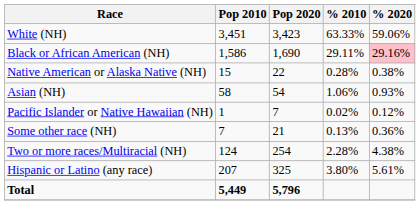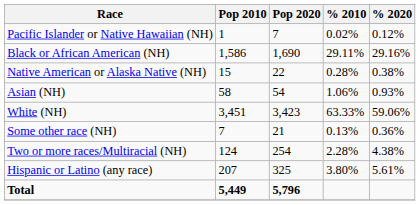 <table class="wikitable">
 <tr>
 <th>Race</th>
 <th>Pop 2010</th>
 <th>Pop 2020</th>
 <th>% 2010</th>
 <th>% 2020</th>
 </tr>
 <tr>
-<td><a href='#'>White</a> (NH)</td>
-<td>3,451</td>
-<td>3,423</td>
-<td>63.33%</td>
-<td>59.06%</td>
+<td><a href='#'>Pacific Islander</a> or <a href='#'>Native Hawaiian</a> (NH)</td>
+<td>1</td>
+<td>7</td>
+<td>0.02%</td>
+<td>0.12%</td>
 </tr>
 <tr>
 <td><a href='#'>Black or African American</a> (NH)</td>
 <td>1,586</td>
 <td>1,690</td>
 <td>29.11%</td>
-<td style="background: pink;">29.16%</td>
+<td>29.16%</td>
 </tr>
 <tr>
 <td><a href='#'>Native American</a> or <a href='#'>Alaska Native</a> (NH)</td>
 <td>15</td>
 <td>22</td>
 <td>0.28%</td>
 <td>0.38%</td>
 </tr>
 <tr>
 <td><a href='#'>Asian</a> (NH)</td>
 <td>58</td>
 <td>54</td>
 <td>1.06%</td>
 <td>0.93%</td>
 </tr>
 <tr>
-<td><a href='#'>Pacific Islander</a> or <a href='#'>Native Hawaiian</a> (NH)</td>
-<td>1</td>
-<td>7</td>
-<td>0.02%</td>
-<td>0.12%</td>
+<td><a href='#'>White</a> (NH)</td>
+<td>3,451</td>
+<td>3,423</td>
+<td>63.33%</td>
+<td>59.06%</td>
 </tr>
 <tr>
 <td><a href='#'>Some other race</a> (NH)</td>
 <td>7</td>
 <td>21</td>
 <td>0.13%</td>
 <td>0.36%</td>
 </tr>
 <tr>
 <td><a href='#'>Two or more races/Multiracial</a> (NH)</td>
 <td>124</td>
 <td>254</td>
 <td>2.28%</td>
 <td>4.38%</td>
 </tr>
 <tr>
 <td><a href='#'>Hispanic or Latino</a> (any race)</td>
 <td>207</td>
 <td>325</td>
 <td>3.80%</td>
 <td>5.61%</td>
 </tr>
 <tr>
 <td><strong>Total</strong></td>
 <td><strong>5,449</strong></td>
 <td><strong>5,796</strong></td>
 <td></td>
 <td></td>
 </tr>
 <tr>
 </tr>
 </table>
